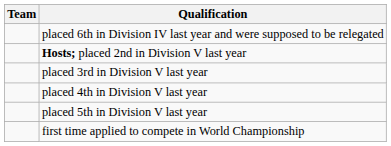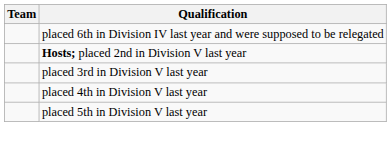 <table class="wikitable">
 <tr>
 <th>Team</th>
 <th>Qualification</th>
 </tr>
 <tr>
 <td></td>
 <td>placed 6th in Division IV last year and were supposed to be relegated</td>
 </tr>
 <tr>
 <td></td>
 <td><strong>Hosts;</strong> placed 2nd in Division V last year</td>
 </tr>
 <tr>
 <td></td>
 <td>placed 3rd in Division V last year</td>
 </tr>
 <tr>
 <td></td>
 <td>placed 4th in Division V last year</td>
 </tr>
 <tr>
 <td></td>
 <td>placed 5th in Division V last year</td>
 </tr>
-<tr>
-<td></td>
-<td>first time applied to compete in World Championship</td>
-</tr>
 </table>
